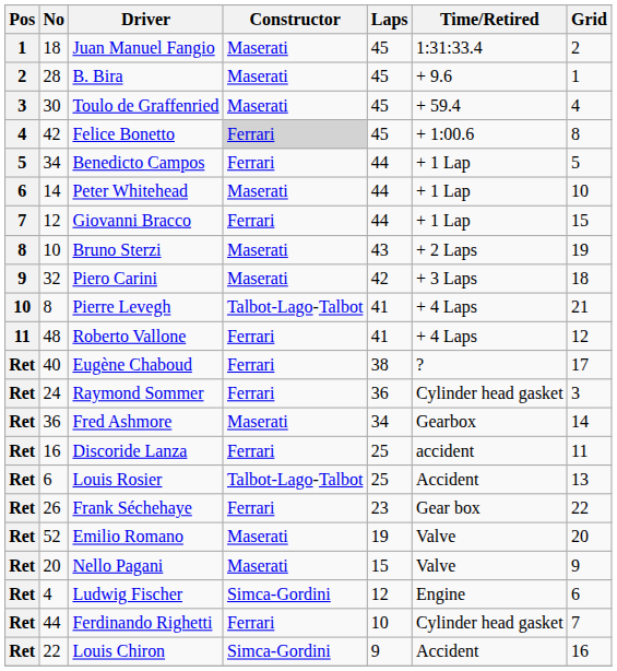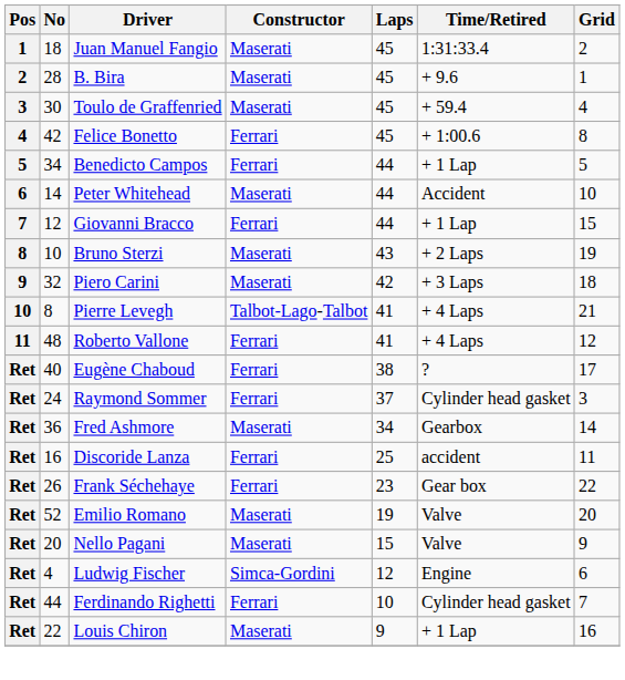 <table class="wikitable" style="font-size:95%;">
 <tr>
 <th>Pos</th>
 <th>No</th>
 <th>Driver</th>
 <th>Constructor</th>
 <th>Laps</th>
 <th>Time/Retired</th>
 <th>Grid</th>
 </tr>
 <tr>
 <th>1</th>
 <td>18</td>
 <td> <a href='#'>Juan Manuel Fangio</a></td>
 <td><a href='#'>Maserati</a></td>
 <td>45</td>
 <td>1:31:33.4</td>
 <td>2</td>
 </tr>
 <tr>
 <th>2</th>
 <td>28</td>
 <td> <a href='#'>B. Bira</a></td>
 <td><a href='#'>Maserati</a></td>
 <td>45</td>
 <td>+ 9.6</td>
 <td>1</td>
 </tr>
 <tr>
 <th>3</th>
 <td>30</td>
 <td> <a href='#'>Toulo de Graffenried</a></td>
 <td><a href='#'>Maserati</a></td>
 <td>45</td>
 <td>+ 59.4</td>
 <td>4</td>
 </tr>
 <tr>
 <th>4</th>
 <td>42</td>
 <td> <a href='#'>Felice Bonetto</a></td>
-<td style="background: lightgrey;"><a href='#'>Ferrari</a></td>
+<td><a href='#'>Ferrari</a></td>
 <td>45</td>
 <td>+ 1:00.6</td>
 <td>8</td>
 </tr>
 <tr>
 <th>5</th>
 <td>34</td>
 <td> <a href='#'>Benedicto Campos</a></td>
 <td><a href='#'>Ferrari</a></td>
 <td>44</td>
 <td>+ 1 Lap</td>
 <td>5</td>
 </tr>
 <tr>
 <th>6</th>
 <td>14</td>
 <td> <a href='#'>Peter Whitehead</a></td>
 <td><a href='#'>Maserati</a></td>
 <td>44</td>
-<td>+ 1 Lap</td>
+<td>Accident</td>
 <td>10</td>
 </tr>
 <tr>
 <th>7</th>
 <td>12</td>
 <td> <a href='#'>Giovanni Bracco</a></td>
 <td><a href='#'>Ferrari</a></td>
 <td>44</td>
 <td>+ 1 Lap</td>
 <td>15</td>
 </tr>
 <tr>
 <th>8</th>
 <td>10</td>
 <td> <a href='#'>Bruno Sterzi</a></td>
 <td><a href='#'>Maserati</a></td>
 <td>43</td>
 <td>+ 2 Laps</td>
 <td>19</td>
 </tr>
 <tr>
 <th>9</th>
 <td>32</td>
 <td> <a href='#'>Piero Carini</a></td>
 <td><a href='#'>Maserati</a></td>
 <td>42</td>
 <td>+ 3 Laps</td>
 <td>18</td>
 </tr>
 <tr>
 <th>10</th>
 <td>8</td>
 <td> <a href='#'>Pierre Levegh</a></td>
 <td><a href='#'>Talbot-Lago</a>-<a href='#'>Talbot</a></td>
 <td>41</td>
 <td>+ 4 Laps</td>
 <td>21</td>
 </tr>
 <tr>
 <th>11</th>
 <td>48</td>
 <td> <a href='#'>Roberto Vallone</a></td>
 <td><a href='#'>Ferrari</a></td>
 <td>41</td>
 <td>+ 4 Laps</td>
 <td>12</td>
 </tr>
 <tr>
 <th>Ret</th>
 <td>40</td>
 <td> <a href='#'>Eugène Chaboud</a></td>
 <td><a href='#'>Ferrari</a></td>
 <td>38</td>
 <td>?</td>
 <td>17</td>
 </tr>
 <tr>
 <th>Ret</th>
 <td>24</td>
 <td> <a href='#'>Raymond Sommer</a></td>
 <td><a href='#'>Ferrari</a></td>
-<td>36</td>
+<td>37</td>
 <td>Cylinder head gasket</td>
 <td>3</td>
 </tr>
 <tr>
 <th>Ret</th>
 <td>36</td>
 <td> <a href='#'>Fred Ashmore</a></td>
 <td><a href='#'>Maserati</a></td>
 <td>34</td>
 <td>Gearbox</td>
 <td>14</td>
 </tr>
 <tr>
 <th>Ret</th>
 <td>16</td>
 <td> <a href='#'>Discoride Lanza</a></td>
 <td><a href='#'>Ferrari</a></td>
 <td>25</td>
 <td>accident</td>
 <td>11</td>
-</tr>
-<tr>
-<th>Ret</th>
-<td>6</td>
-<td> <a href='#'>Louis Rosier</a></td>
-<td><a href='#'>Talbot-Lago</a>-<a href='#'>Talbot</a></td>
-<td>25</td>
-<td>Accident</td>
-<td>13</td>
 </tr>
 <tr>
 <th>Ret</th>
 <td>26</td>
 <td> <a href='#'>Frank Séchehaye</a></td>
 <td><a href='#'>Ferrari</a></td>
 <td>23</td>
 <td>Gear box</td>
 <td>22</td>
 </tr>
 <tr>
 <th>Ret</th>
 <td>52</td>
 <td> <a href='#'>Emilio Romano</a></td>
 <td><a href='#'>Maserati</a></td>
 <td>19</td>
 <td>Valve</td>
 <td>20</td>
 </tr>
 <tr>
 <th>Ret</th>
 <td>20</td>
 <td> <a href='#'>Nello Pagani</a></td>
 <td><a href='#'>Maserati</a></td>
 <td>15</td>
 <td>Valve</td>
 <td>9</td>
 </tr>
 <tr>
 <th>Ret</th>
 <td>4</td>
 <td> <a href='#'>Ludwig Fischer</a></td>
 <td><a href='#'>Simca-Gordini</a></td>
 <td>12</td>
 <td>Engine</td>
 <td>6</td>
 </tr>
 <tr>
 <th>Ret</th>
 <td>44</td>
 <td> <a href='#'>Ferdinando Righetti</a></td>
 <td><a href='#'>Ferrari</a></td>
 <td>10</td>
 <td>Cylinder head gasket</td>
 <td>7</td>
 </tr>
 <tr>
 <th>Ret</th>
 <td>22</td>
 <td> <a href='#'>Louis Chiron</a></td>
-<td><a href='#'>Simca-Gordini</a></td>
+<td><a href='#'>Maserati</a></td>
 <td>9</td>
-<td>Accident</td>
+<td>+ 1 Lap</td>
 <td>16</td>
 </tr>
 <tr>
 </tr>
 </table>
